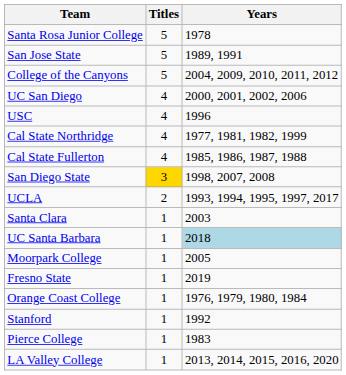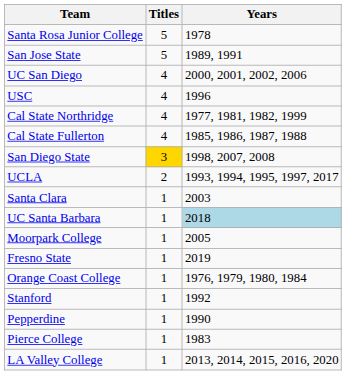 <table class="wikitable sortable">
 <tr>
 <th>Team</th>
 <th>Titles</th>
 <th>Years</th>
 </tr>
 <tr>
 <td><a href='#'>Santa Rosa Junior College</a></td>
 <td align=center>5</td>
 <td>1978</td>
 </tr>
 <tr>
 <td><a href='#'>San Jose State</a></td>
 <td align="center">5</td>
 <td>1989, 1991</td>
-</tr>
-<tr>
-<td><a href='#'>College of the Canyons</a></td>
-<td align=center>5</td>
-<td>2004, 2009, 2010, 2011, 2012</td>
 </tr>
 <tr>
 <td><a href='#'>UC San Diego</a></td>
 <td align=center>4</td>
 <td>2000, 2001, 2002, 2006</td>
 </tr>
 <tr>
 <td><a href='#'>USC</a></td>
 <td align=center>4</td>
 <td>1996</td>
 </tr>
 <tr>
 <td><a href='#'>Cal State Northridge</a></td>
 <td align=center>4</td>
 <td>1977, 1981, 1982, 1999</td>
 </tr>
 <tr>
 <td><a href='#'>Cal State Fullerton</a></td>
 <td align=center>4</td>
 <td>1985, 1986, 1987, 1988</td>
 </tr>
 <tr>
 <td><a href='#'>San Diego State</a></td>
 <td align=center style="background: gold;">3</td>
 <td>1998, 2007, 2008</td>
 </tr>
 <tr>
 <td><a href='#'>UCLA</a></td>
 <td align=center>2</td>
 <td>1993, 1994, 1995, 1997, 2017</td>
 </tr>
 <tr>
 <td><a href='#'>Santa Clara</a></td>
 <td align=center>1</td>
 <td>2003</td>
 </tr>
 <tr>
 <td><a href='#'>UC Santa Barbara</a></td>
 <td align=center>1</td>
 <td style="background: lightblue;">2018</td>
 </tr>
 <tr>
 <td><a href='#'>Moorpark College</a></td>
 <td align=center>1</td>
 <td>2005</td>
 </tr>
 <tr>
 <td><a href='#'>Fresno State</a></td>
 <td align=center>1</td>
 <td>2019</td>
 </tr>
 <tr>
 <td><a href='#'>Orange Coast College</a></td>
 <td align=center>1</td>
 <td>1976, 1979, 1980, 1984</td>
 </tr>
 <tr>
 <td><a href='#'>Stanford</a></td>
 <td align=center>1</td>
 <td>1992</td>
 </tr>
 <tr>
+<td><a href='#'>Pepperdine</a></td>
+<td align=center>1</td>
+<td>1990</td>
+</tr>
+<tr>
 <td><a href='#'>Pierce College</a></td>
 <td align=center>1</td>
 <td>1983</td>
 </tr>
 <tr>
 <td><a href='#'>LA Valley College</a></td>
 <td align=center>1</td>
 <td>2013, 2014, 2015, 2016, 2020</td>
 </tr>
 </table>
